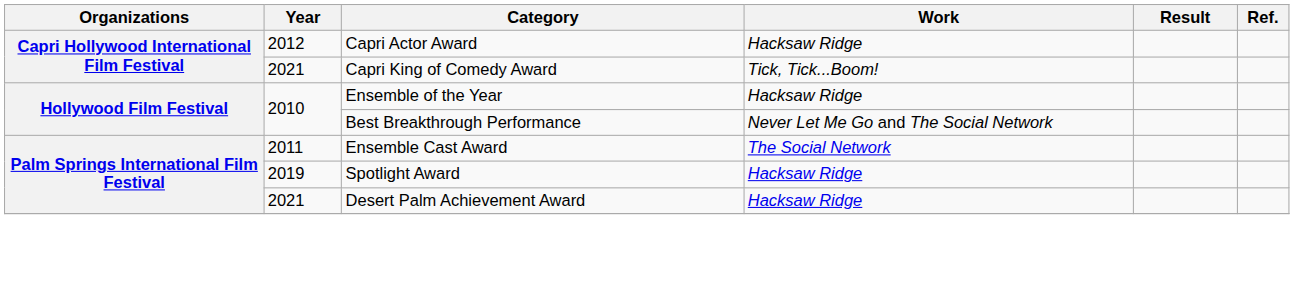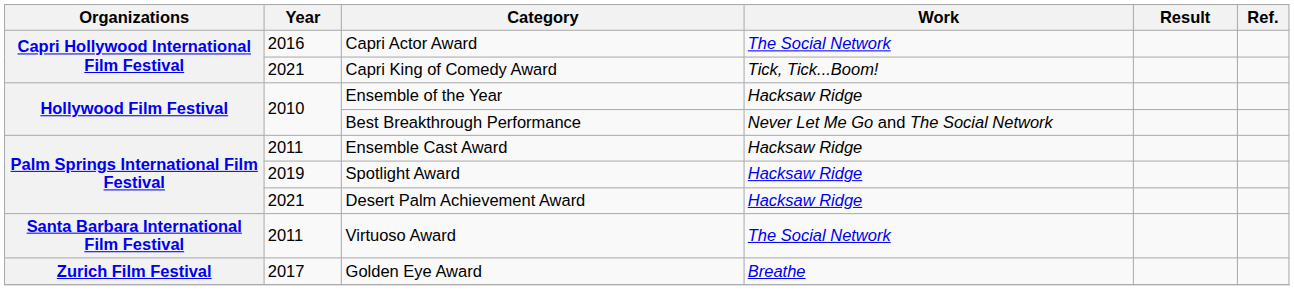 <table class="wikitable sortable plainrowheaders">
 <tr>
 <th scope="col" style="width:20%;">Organizations</th>
 <th scope="col" style="width:6%;">Year</th>
 <th scope="col" style="width:31%;">Category</th>
 <th scope="col" style="width:30%;">Work</th>
 <th scope="col" style="width:8%;">Result</th>
 <th scope="col" style="width:4%;" class="unsortable">Ref.</th>
 </tr>
 <tr>
 <th rowspan="2" scope="row"><a href='#'>Capri Hollywood International Film Festival</a></th>
-<td>2012</td>
+<td>2016</td>
 <td>Capri Actor Award</td>
-<td><em>Hacksaw Ridge</em></td>
+<td><em><a href='#'>The Social Network</a></em></td>
 <td></td>
 <td style="text-align:center;"></td>
 </tr>
 <tr>
 <td>2021</td>
 <td>Capri King of Comedy Award</td>
 <td><em>Tick, Tick...Boom!</em></td>
 <td></td>
 <td style="text-align:center;"></td>
 </tr>
 <tr>
 <th rowspan="2" scope="row"><a href='#'>Hollywood Film Festival</a></th>
 <td rowspan=2>2010</td>
 <td>Ensemble of the Year</td>
 <td><em>Hacksaw Ridge</em></td>
 <td></td>
 <td style="text-align:center;"></td>
 </tr>
 <tr>
 <td>Best Breakthrough Performance</td>
 <td><em>Never Let Me Go</em> and <em>The Social Network</em></td>
 <td></td>
 <td style="text-align:center;"></td>
 </tr>
 <tr>
 <th rowspan="3" scope="row"><a href='#'>Palm Springs International Film Festival</a></th>
 <td>2011</td>
 <td>Ensemble Cast Award</td>
-<td><em><a href='#'>The Social Network</a></em></td>
+<td><em>Hacksaw Ridge</em></td>
 <td></td>
 <td style="text-align:center;"></td>
 </tr>
 <tr>
 <td>2019</td>
 <td>Spotlight Award</td>
 <td><em><a href='#'>Hacksaw Ridge</a></em></td>
 <td></td>
 <td style="text-align:center;"></td>
 </tr>
 <tr>
 <td>2021</td>
 <td>Desert Palm Achievement Award</td>
 <td><em><a href='#'>Hacksaw Ridge</a></em></td>
 <td></td>
 <td style="text-align:center;"></td>
 </tr>
 <tr>
+<th rowspan="1" scope="row"><a href='#'>Santa Barbara International Film Festival</a></th>
+<td>2011</td>
+<td>Virtuoso Award</td>
+<td><em><a href='#'>The Social Network</a></em></td>
+<td></td>
+<td style="text-align:center;"></td>
+</tr>
+<tr>
+<th rowspan="1" scope="row"><a href='#'>Zurich Film Festival</a></th>
+<td>2017</td>
+<td>Golden Eye Award</td>
+<td><em><a href='#'>Breathe</a></em></td>
+<td></td>
+<td style="text-align:center;"></td>
+</tr>
+<tr>
 </tr>
 </table>
